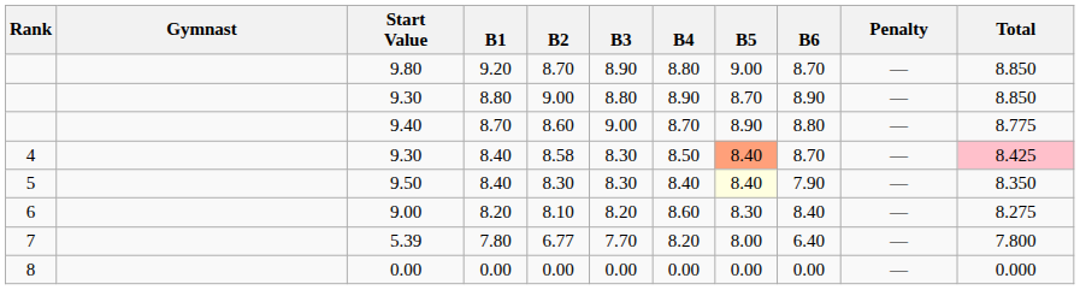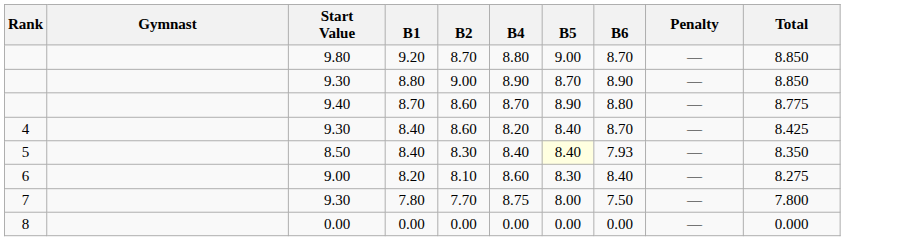 <table class="wikitable" style="text-align:center">
 <tr>
 <th>Rank</th>
 <th width=250>Gymnast</th>
 <th style="width:6em">Start<br>Value</th>
 <th style="vertical-align:bottom; width:3em">B1</th>
 <th style="vertical-align:bottom; width:3em">B2</th>
-<th style="vertical-align:bottom; width:3em">B3</th>
 <th style="vertical-align:bottom; width:3em">B4</th>
 <th style="vertical-align:bottom; width:3em">B5</th>
 <th style="vertical-align:bottom; width:3em">B6</th>
 <th style="width:6em">Penalty</th>
 <th style="width:6em">Total</th>
 </tr>
 <tr>
 <td></td>
 <td align=left></td>
 <td>9.80</td>
 <td>9.20</td>
 <td>8.70</td>
-<td>8.90</td>
 <td>8.80</td>
 <td>9.00</td>
 <td>8.70</td>
 <td>—</td>
 <td>8.850</td>
 </tr>
 <tr>
 <td></td>
 <td align=left></td>
 <td>9.30</td>
 <td>8.80</td>
 <td>9.00</td>
-<td>8.80</td>
 <td>8.90</td>
 <td>8.70</td>
 <td>8.90</td>
 <td>—</td>
 <td>8.850</td>
 </tr>
 <tr>
 <td></td>
 <td align=left></td>
 <td>9.40</td>
 <td>8.70</td>
 <td>8.60</td>
-<td>9.00</td>
 <td>8.70</td>
 <td>8.90</td>
 <td>8.80</td>
 <td>—</td>
 <td>8.775</td>
 </tr>
 <tr>
 <td>4</td>
 <td align=left></td>
 <td>9.30</td>
 <td>8.40</td>
-<td>8.58</td>
-<td>8.30</td>
-<td>8.50</td>
-<td style="background: lightsalmon;">8.40</td>
+<td>8.60</td>
+<td>8.20</td>
+<td>8.40</td>
 <td>8.70</td>
 <td>—</td>
-<td style="background: pink;">8.425</td>
+<td>8.425</td>
 </tr>
 <tr>
 <td>5</td>
 <td align=left></td>
-<td>9.50</td>
+<td>8.50</td>
 <td>8.40</td>
-<td>8.30</td>
 <td>8.30</td>
 <td>8.40</td>
 <td style="background: lightyellow;">8.40</td>
-<td>7.90</td>
+<td>7.93</td>
 <td>—</td>
 <td>8.350</td>
 </tr>
 <tr>
 <td>6</td>
 <td align=left></td>
 <td>9.00</td>
 <td>8.20</td>
 <td>8.10</td>
-<td>8.20</td>
 <td>8.60</td>
 <td>8.30</td>
 <td>8.40</td>
 <td>—</td>
 <td>8.275</td>
 </tr>
 <tr>
 <td>7</td>
 <td align=left></td>
-<td>5.39</td>
+<td>9.30</td>
 <td>7.80</td>
-<td>6.77</td>
 <td>7.70</td>
-<td>8.20</td>
+<td>8.75</td>
 <td>8.00</td>
-<td>6.40</td>
+<td>7.50</td>
 <td>—</td>
 <td>7.800</td>
 </tr>
 <tr>
 <td>8</td>
 <td align=left></td>
 <td>0.00</td>
 <td>0.00</td>
 <td>0.00</td>
 <td>0.00</td>
 <td>0.00</td>
 <td>0.00</td>
-<td>0.00</td>
 <td>—</td>
 <td>0.000</td>
 </tr>
 </table>
